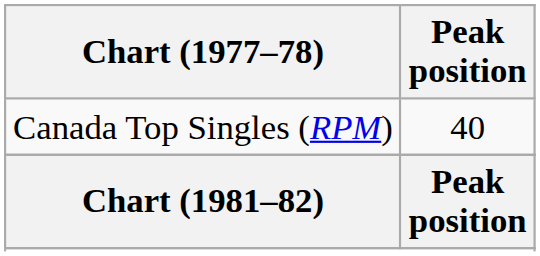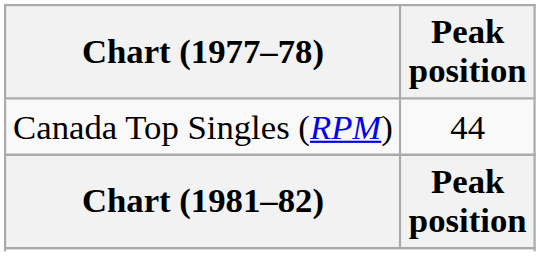 <table class="wikitable sortable">
 <tr>
 <th align="left">Chart (1977–78)</th>
 <th style="text-align:center;">Peak <br>position</th>
 </tr>
 <tr>
 <td align="left">Canada Top Singles (<a href='#'><em>RPM</em></a>)</td>
-<td style="text-align:center;">40</td>
+<td style="text-align:center;">44</td>
 </tr>
 <tr>
 </tr>
 <tr>
 </tr>
 <tr>
 <th align="left">Chart (1981–82)</th>
 <th style="text-align:center;">Peak <br>position</th>
 </tr>
 <tr>
 </tr>
 <tr>
 </tr>
 </table>
